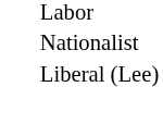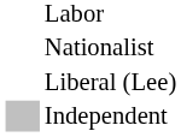 <table style="margin-top:1em">
 <tr>
 <td width=20 > </td>
 <td>Labor</td>
 </tr>
 <tr>
 <td> </td>
 <td>Nationalist</td>
 </tr>
 <tr>
 <td> </td>
 <td>Liberal (Lee)</td>
 </tr>
+<tr>
+<td bgcolor="#C0C0C0"> </td>
+<td>Independent</td>
+</tr>
 </table>
